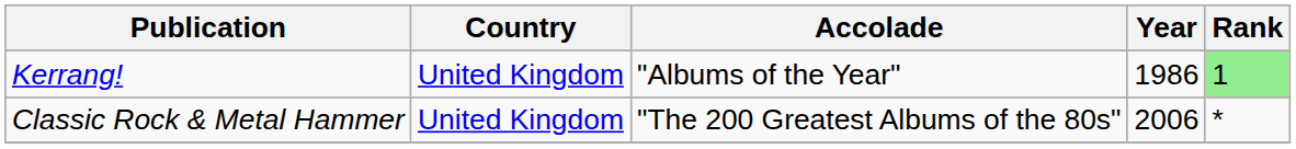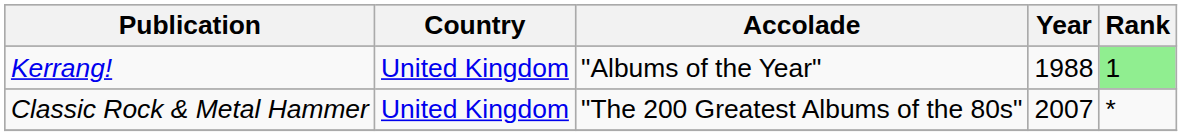 <table class="wikitable">
 <tr>
 <th>Publication</th>
 <th>Country</th>
 <th>Accolade</th>
 <th>Year</th>
 <th>Rank</th>
 </tr>
 <tr>
 <td><em><a href='#'>Kerrang!</a></em></td>
 <td><a href='#'>United Kingdom</a></td>
 <td>"Albums of the Year"</td>
-<td>1986</td>
+<td>1988</td>
 <td style="background: lightgreen;">1</td>
 </tr>
 <tr>
 <td><em>Classic Rock & Metal Hammer</em></td>
 <td><a href='#'>United Kingdom</a></td>
 <td>"The 200 Greatest Albums of the 80s"</td>
-<td>2006</td>
+<td>2007</td>
 <td>*</td>
 </tr>
 <tr>
 </tr>
 </table>
